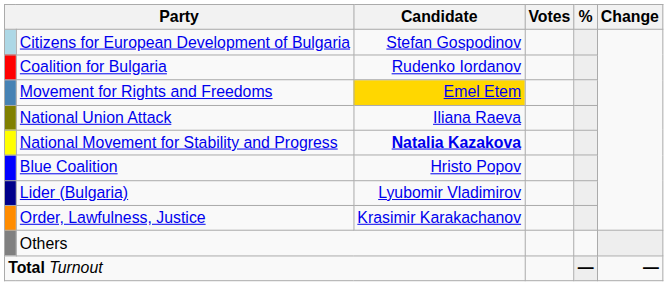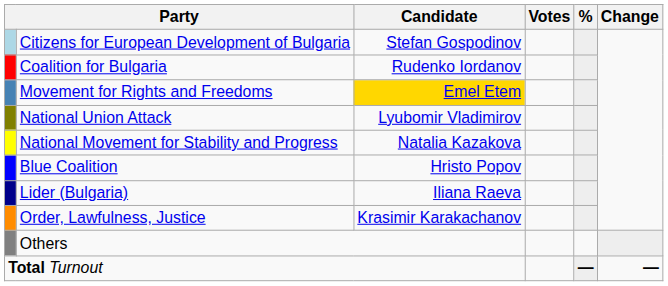 <table class="wikitable" border="1">
 <tr style="background-color:#C9C9C9">
 <th align=left colspan=2 valign=top>Party</th>
 <th align-right>Candidate</th>
 <th align-right>Votes</th>
 <th align=right>%</th>
 <th align=right>Change</th>
 </tr>
 <tr>
 <td bgcolor="lightblue"> </td>
 <td align=left><a href='#'>Citizens for European Development of Bulgaria</a></td>
 <td align=right><a href='#'>Stefan Gospodinov</a></td>
 <td align=right></td>
 <td align=right style="background-color:#EEEEEE"></td>
 </tr>
 <tr>
 <td bgcolor="red"> </td>
 <td align=left><a href='#'>Coalition for Bulgaria</a></td>
 <td align=right><a href='#'>Rudenko Iordanov</a></td>
 <td align=right></td>
 <td align=right style="background-color:#EEEEEE"></td>
 </tr>
 <tr>
 <td bgcolor="#4682B4"> </td>
 <td align=left><a href='#'>Movement for Rights and Freedoms</a></td>
 <td align=right style="background: gold;"><a href='#'>Emel Etem</a></td>
 <td align=right></td>
 <td align=right style="background-color:#EEEEEE"></td>
 </tr>
 <tr>
 <td bgcolor="#808000"> </td>
 <td align=left><a href='#'>National Union Attack</a></td>
-<td align=right><a href='#'>Iliana Raeva</a></td>
+<td align=right><a href='#'>Lyubomir Vladimirov</a></td>
 <td align=right></td>
 <td align=right style="background-color:#EEEEEE"></td>
 </tr>
 <tr>
 <td bgcolor="yellow"> </td>
 <td align=left><a href='#'>National Movement for Stability and Progress</a></td>
-<td align=right><strong><a href='#'>Natalia Kazakova</a></strong></td>
+<td align=right><a href='#'>Natalia Kazakova</a></td>
 <td align=right></td>
 <td align=right style="background-color:#EEEEEE"></td>
 </tr>
 <tr>
 <td bgcolor="blue"> </td>
 <td align=left><a href='#'>Blue Coalition</a></td>
 <td align=right><a href='#'>Hristo Popov</a></td>
 <td align=right></td>
 <td align=right style="background-color:#EEEEEE"></td>
 </tr>
 <tr>
 <td bgcolor="darkblue"> </td>
 <td align=left><a href='#'>Lider (Bulgaria)</a></td>
-<td align=right><a href='#'>Lyubomir Vladimirov</a></td>
+<td align=right><a href='#'>Iliana Raeva</a></td>
 <td align=right></td>
 <td align=right style="background-color:#EEEEEE"></td>
 </tr>
 <tr>
 <td bgcolor="darkorange"> </td>
 <td align=left><a href='#'>Order, Lawfulness, Justice</a></td>
 <td align=right><a href='#'>Krasimir Karakachanov</a></td>
 <td align=right></td>
 <td align=right style="background-color:#EEEEEE"></td>
 </tr>
 <tr>
 <td bgcolor="grey"> </td>
 <td align=left colspan=2>Others</td>
 <td align=right></td>
 <td align=right></td>
 <td align=right style="background-color:#EEEEEE"></td>
 </tr>
 <tr>
 <td align=left colspan=3><strong>Total</strong>      <em> Turnout</em></td>
 <td align=right></td>
 <td align=right style="background-color:#EEEEEE"><strong>—</strong></td>
 <td align=right><strong>—</strong></td>
 </tr>
 </table>
